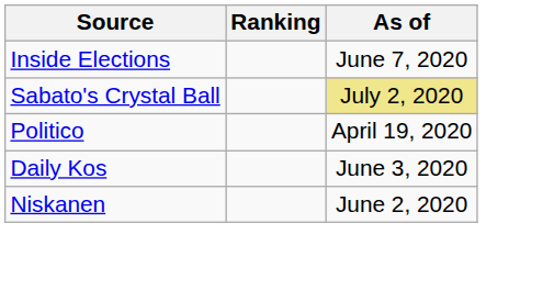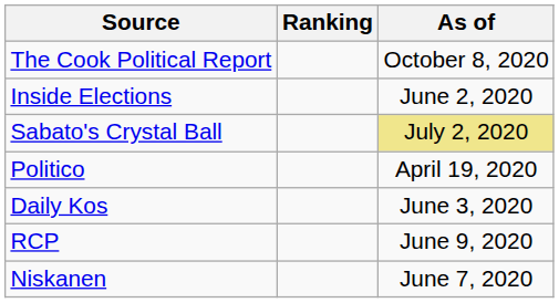 <table class="wikitable" style="text-align:center">
 <tr>
 <th>Source</th>
 <th>Ranking</th>
 <th>As of</th>
 </tr>
 <tr>
+<td align=left><a href='#'>The Cook Political Report</a></td>
+<td></td>
+<td>October 8, 2020</td>
+</tr>
+<tr>
 <td align=left><a href='#'>Inside Elections</a></td>
 <td></td>
-<td>June 7, 2020</td>
+<td>June 2, 2020</td>
 </tr>
 <tr>
 <td align=left><a href='#'>Sabato's Crystal Ball</a></td>
 <td></td>
 <td style="background: khaki;">July 2, 2020</td>
 </tr>
 <tr>
 <td align="left"><a href='#'>Politico</a></td>
 <td></td>
 <td>April 19, 2020</td>
 </tr>
 <tr>
 <td align="left"><a href='#'>Daily Kos</a></td>
 <td></td>
 <td>June 3, 2020</td>
 </tr>
 <tr>
+<td align="left"><a href='#'>RCP</a></td>
+<td></td>
+<td>June 9, 2020</td>
+</tr>
+<tr>
 <td align="left"><a href='#'>Niskanen</a></td>
 <td></td>
-<td>June 2, 2020</td>
+<td>June 7, 2020</td>
 </tr>
 </table>
